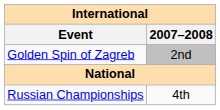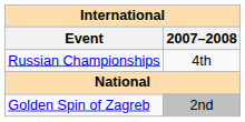 <table class="wikitable" style="text-align:center">
 <tr>
 <th style="background-color: #ffdead; " colspan=2 align=center>International</th>
 </tr>
 <tr>
 <th>Event</th>
 <th>2007–2008</th>
 </tr>
 <tr>
-<td align=left><a href='#'>Golden Spin of Zagreb</a></td>
-<td bgcolor=silver>2nd</td>
+<td align=left><a href='#'>Russian Championships</a></td>
+<td>4th</td>
 </tr>
 <tr>
 <th style="background-color: #ffdead; " colspan=2 align=center>National</th>
 </tr>
 <tr>
-<td align=left><a href='#'>Russian Championships</a></td>
-<td>4th</td>
+<td align=left><a href='#'>Golden Spin of Zagreb</a></td>
+<td bgcolor=silver>2nd</td>
 </tr>
 </table>
